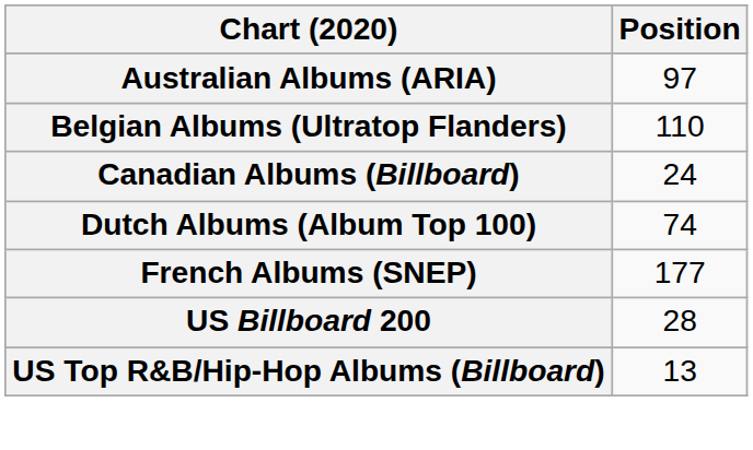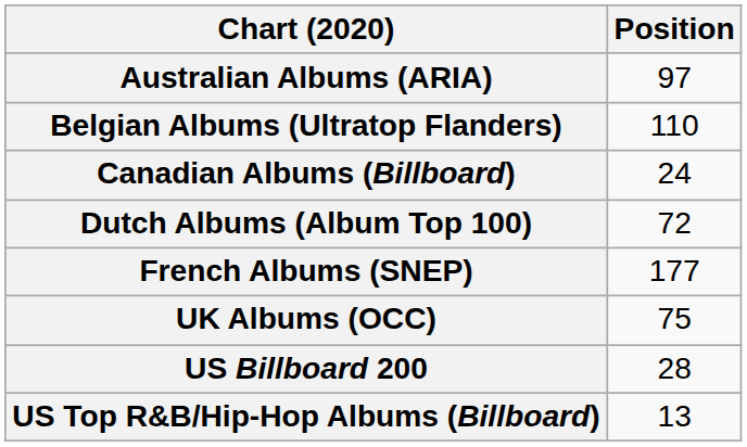 <table class="wikitable sortable plainrowheaders" style="text-align:center">
 <tr>
 <th scope="col">Chart (2020)</th>
 <th scope="col">Position</th>
 </tr>
 <tr>
 <th scope="row">Australian Albums (ARIA)</th>
 <td>97</td>
 </tr>
 <tr>
 <th scope="row">Belgian Albums (Ultratop Flanders)</th>
 <td>110</td>
 </tr>
 <tr>
 <th scope="row">Canadian Albums (<em>Billboard</em>)</th>
 <td>24</td>
 </tr>
 <tr>
 <th scope="row">Dutch Albums (Album Top 100)</th>
-<td>74</td>
+<td>72</td>
 </tr>
 <tr>
 <th scope="row">French Albums (SNEP)</th>
 <td>177</td>
+</tr>
+<tr>
+<th scope="row">UK Albums (OCC)</th>
+<td>75</td>
 </tr>
 <tr>
 <th scope="row">US <em>Billboard</em> 200</th>
 <td>28</td>
 </tr>
 <tr>
 <th scope="row">US Top R&B/Hip-Hop Albums (<em>Billboard</em>)</th>
 <td>13</td>
 </tr>
 </table>
